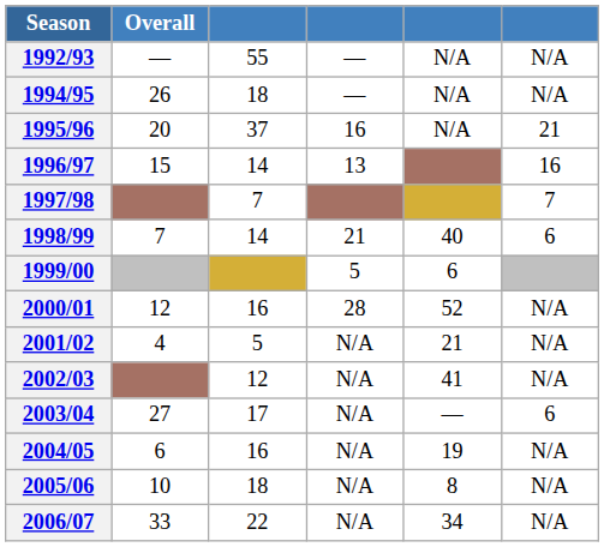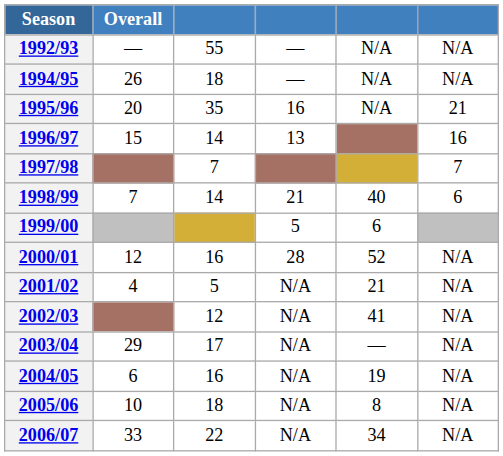 <table class="wikitable" style="font-size:86%; text-align:center; border:grey solid 1px; border-collapse:collapse; background:#ffffff;">
 <tr>
 <th style="background-color:#369; color:white; width:60px;"> Season </th>
 <th style="background-color:#4180be; color:white; width:55px;">Overall</th>
 <th style="background-color:#4180be; color:white; width:55px;"></th>
 <th style="background-color:#4180be; color:white; width:55px;"></th>
 <th style="background-color:#4180be; color:white; width:55px;"></th>
 <th style="background-color:#4180be; color:white; width:55px;"></th>
 </tr>
 <tr>
 <th scope=row align=center><a href='#'>1992/93</a></th>
 <td align=center>—</td>
 <td align=center>55</td>
 <td align=center>—</td>
 <td align=center>N/A</td>
 <td align=center>N/A</td>
 </tr>
 <tr>
 <th scope=row align=center><a href='#'>1994/95</a></th>
 <td align=center>26</td>
 <td align=center>18</td>
 <td align=center>—</td>
 <td align=center>N/A</td>
 <td align=center>N/A</td>
 </tr>
 <tr>
 <th scope=row align=center><a href='#'>1995/96</a></th>
 <td align=center>20</td>
-<td align=center>37</td>
+<td align=center>35</td>
 <td align=center>16</td>
 <td align=center>N/A</td>
 <td align=center>21</td>
 </tr>
 <tr>
 <th scope=row align=center><a href='#'>1996/97</a></th>
 <td align=center>15</td>
 <td align=center>14</td>
 <td align=center>13</td>
 <td align=center bgcolor=#A57164></td>
 <td align=center>16</td>
 </tr>
 <tr>
 <th scope=row align=center><a href='#'>1997/98</a></th>
 <td align=center bgcolor=#A57164></td>
 <td align=center>7</td>
 <td align=center bgcolor=#A57164></td>
 <td align=center bgcolor=#D4AF37></td>
 <td align=center>7</td>
 </tr>
 <tr>
 <th scope=row align=center><a href='#'>1998/99</a></th>
 <td align=center>7</td>
 <td align=center>14</td>
 <td align=center>21</td>
 <td align=center>40</td>
 <td align=center>6</td>
 </tr>
 <tr>
 <th scope=row align=center><a href='#'>1999/00</a></th>
 <td align=center bgcolor=silver></td>
 <td align=center bgcolor=#D4AF37></td>
 <td align=center>5</td>
 <td align=center>6</td>
 <td align=center bgcolor=silver></td>
 </tr>
 <tr>
 <th scope=row align=center><a href='#'>2000/01</a></th>
 <td align=center>12</td>
 <td align=center>16</td>
 <td align=center>28</td>
 <td align=center>52</td>
 <td align=center>N/A</td>
 </tr>
 <tr>
 <th scope=row align=center><a href='#'>2001/02</a></th>
 <td align=center>4</td>
 <td align=center>5</td>
 <td align=center>N/A</td>
 <td align=center>21</td>
 <td align=center>N/A</td>
 </tr>
 <tr>
 <th scope=row align=center><a href='#'>2002/03</a></th>
 <td align=center bgcolor=#A57164></td>
 <td align=center>12</td>
 <td align=center>N/A</td>
 <td align=center>41</td>
 <td align=center>N/A</td>
 </tr>
 <tr>
 <th scope=row align=center><a href='#'>2003/04</a></th>
-<td align=center>27</td>
+<td align=center>29</td>
 <td align=center>17</td>
 <td align=center>N/A</td>
 <td align=center>—</td>
-<td align=center>6</td>
+<td align=center>N/A</td>
 </tr>
 <tr>
 <th scope=row align=center><a href='#'>2004/05</a></th>
 <td align=center>6</td>
 <td align=center>16</td>
 <td align=center>N/A</td>
 <td align=center>19</td>
 <td align=center>N/A</td>
 </tr>
 <tr>
 <th scope=row align=center><a href='#'>2005/06</a></th>
 <td align=center>10</td>
 <td align=center>18</td>
 <td align=center>N/A</td>
 <td align=center>8</td>
 <td align=center>N/A</td>
 </tr>
 <tr>
 <th scope=row align=center><a href='#'>2006/07</a></th>
 <td align=center>33</td>
 <td align=center>22</td>
 <td align=center>N/A</td>
 <td align=center>34</td>
 <td align=center>N/A</td>
 </tr>
 </table>
